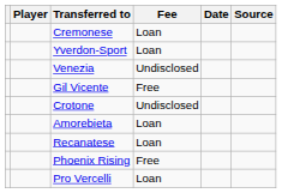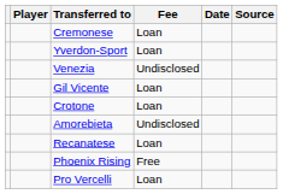 <table class="wikitable plainrowheaders sortable">
 <tr>
 <th></th>
 <th scope="col">Player</th>
 <th>Transferred to</th>
 <th style="width: 65px;">Fee</th>
 <th scope="col">Date</th>
 <th scope="col">Source</th>
 </tr>
 <tr>
 <td align="center"></td>
 <td></td>
 <td> <a href='#'>Cremonese</a></td>
 <td>Loan</td>
 <td></td>
 <td></td>
 </tr>
 <tr>
 <td align="center"></td>
 <td></td>
 <td> <a href='#'>Yverdon-Sport</a></td>
 <td>Loan</td>
 <td></td>
 <td></td>
 </tr>
 <tr>
 <td align="center"></td>
 <td></td>
 <td> <a href='#'>Venezia</a></td>
 <td>Undisclosed</td>
 <td></td>
 <td></td>
 </tr>
 <tr>
 <td align="center"></td>
 <td></td>
 <td> <a href='#'>Gil Vicente</a></td>
-<td>Free</td>
+<td>Loan</td>
 <td></td>
 <td></td>
 </tr>
 <tr>
 <td align="center"></td>
 <td></td>
 <td> <a href='#'>Crotone</a></td>
-<td>Undisclosed</td>
+<td>Loan</td>
 <td></td>
 <td></td>
 </tr>
 <tr>
 <td align="center"></td>
 <td></td>
 <td> <a href='#'>Amorebieta</a></td>
-<td>Loan</td>
+<td>Undisclosed</td>
 <td></td>
 <td></td>
 </tr>
 <tr>
 <td align="center"></td>
 <td></td>
 <td> <a href='#'>Recanatese</a></td>
 <td>Loan</td>
 <td></td>
 <td></td>
 </tr>
 <tr>
 <td align="center"></td>
 <td></td>
 <td> <a href='#'>Phoenix Rising</a></td>
 <td>Free</td>
 <td></td>
 <td></td>
 </tr>
 <tr>
 <td align="center"></td>
 <td></td>
 <td> <a href='#'>Pro Vercelli</a></td>
 <td>Loan</td>
 <td></td>
 <td></td>
 </tr>
 </table>
